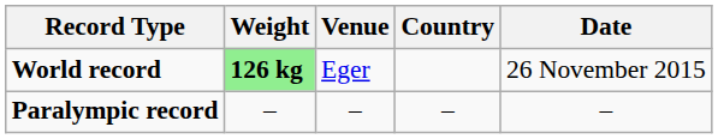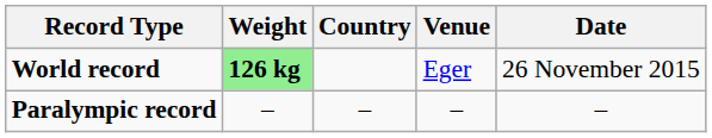 <table class="wikitable" style="font-size:90%">
 <tr>
 <th>Record Type</th>
 <th>Weight</th>
+<th>Country</th>
 <th>Venue</th>
-<th>Country</th>
 <th>Date</th>
 </tr>
 <tr>
 <td><strong>World record</strong></td>
 <td style="background: lightgreen;"><strong>126 kg</strong></td>
+<td></td>
 <td><a href='#'>Eger</a></td>
-<td></td>
 <td>26 November 2015</td>
 </tr>
 <tr>
 <td><strong>Paralympic record</strong></td>
 <td align="center">–</td>
 <td align="center">–</td>
 <td align="center">–</td>
 <td align="center">–</td>
 </tr>
 </table>
